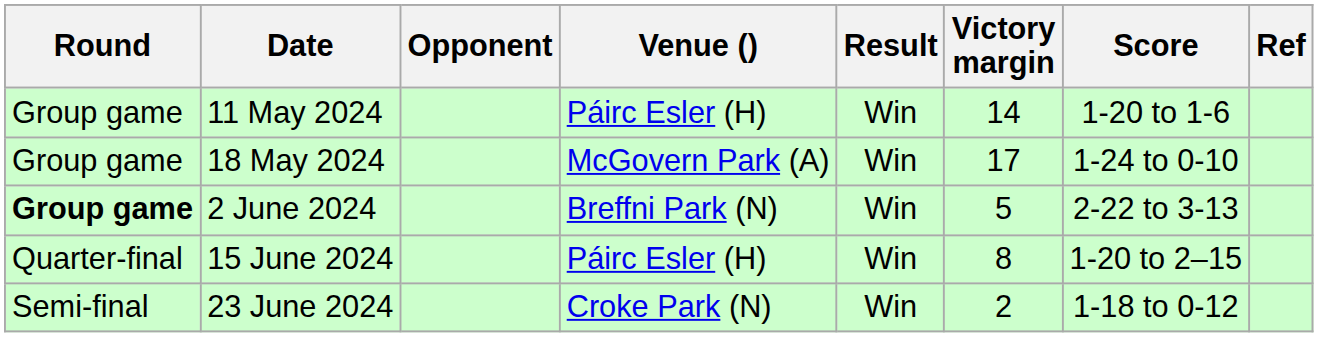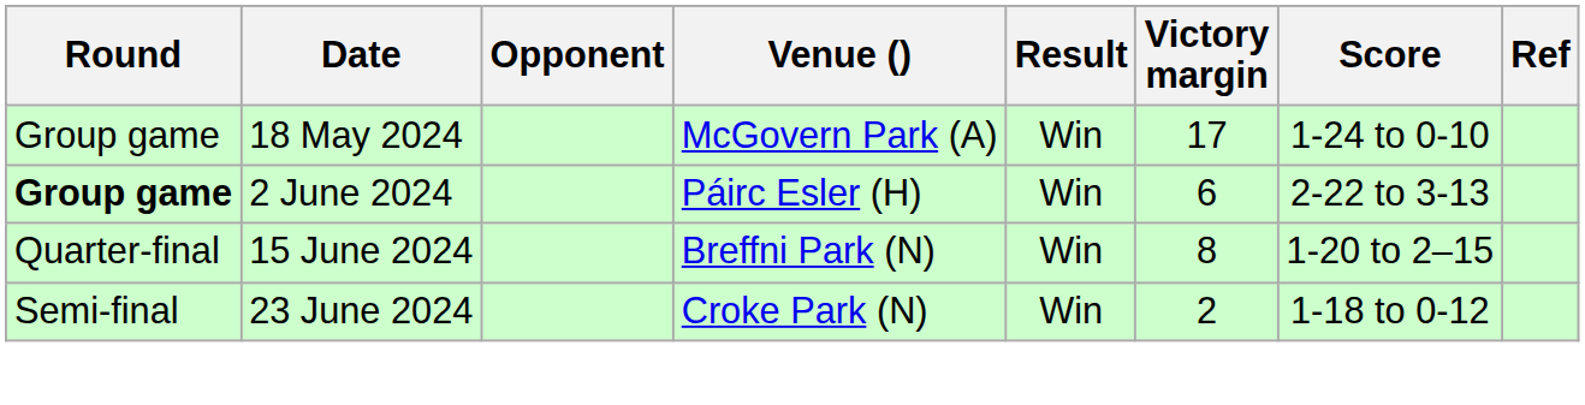 <table class="wikitable">
 <tr>
 <th>Round</th>
 <th>Date</th>
 <th>Opponent</th>
 <th>Venue ()</th>
 <th>Result</th>
 <th>Victory<br>margin</th>
 <th>Score</th>
 <th>Ref</th>
-</tr>
-<tr style="background-color: #cfc;">
-<td>Group game</td>
-<td>11 May 2024</td>
-<td> </td>
-<td><a href='#'>Páirc Esler</a> (H)</td>
-<td align="center">Win</td>
-<td align="center">14</td>
-<td align="center">1-20 to 1-6</td>
-<td></td>
 </tr>
 <tr style="background-color: #cfc;">
 <td>Group game</td>
 <td>18 May 2024</td>
 <td> </td>
 <td><a href='#'>McGovern Park</a> (A)</td>
 <td align="center">Win</td>
 <td align="center">17</td>
 <td align="center">1-24 to 0-10</td>
 <td></td>
 </tr>
 <tr style="background-color: #cfc;">
 <td><strong>Group game</strong></td>
 <td>2 June 2024</td>
 <td> </td>
-<td><a href='#'>Breffni Park</a> (N)</td>
+<td><a href='#'>Páirc Esler</a> (H)</td>
 <td align="center">Win</td>
-<td align="center">5</td>
+<td align="center">6</td>
 <td align="center">2-22 to 3-13</td>
 <td></td>
 </tr>
 <tr style="background-color: #cfc;">
 <td>Quarter-final</td>
 <td>15 June 2024</td>
 <td> </td>
-<td><a href='#'>Páirc Esler</a> (H)</td>
+<td><a href='#'>Breffni Park</a> (N)</td>
 <td align="center">Win</td>
 <td align="center">8</td>
 <td align="center">1-20 to 2–15<br></td>
 <td></td>
 </tr>
 <tr style="background-color: #cfc;">
 <td>Semi-final</td>
 <td>23 June 2024</td>
 <td> </td>
 <td><a href='#'>Croke Park</a> (N)</td>
 <td align="center">Win</td>
 <td align="center">2</td>
 <td align="center">1-18 to 0-12</td>
 <td></td>
 </tr>
 </table>
